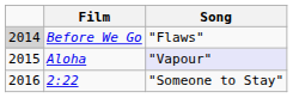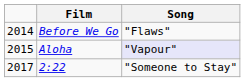 <table class="wikitable">
 <tr>
 <td></td>
 <th>Film</th>
 <th>Song</th>
 </tr>
 <tr>
-<td style="background: lightgrey;">2014</td>
+<td>2014</td>
 <td><em><a href='#'>Before We Go</a></em></td>
 <td>"Flaws"</td>
 </tr>
 <tr>
 <td>2015</td>
 <td><em><a href='#'>Aloha</a></em></td>
 <td style="background: lavender;">"Vapour"</td>
 </tr>
 <tr>
-<td>2016</td>
+<td>2017</td>
 <td><em><a href='#'>2:22</a></em></td>
 <td>"Someone to Stay"</td>
 </tr>
 </table>
